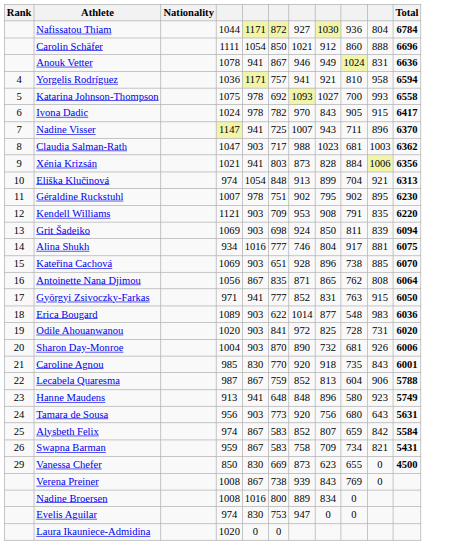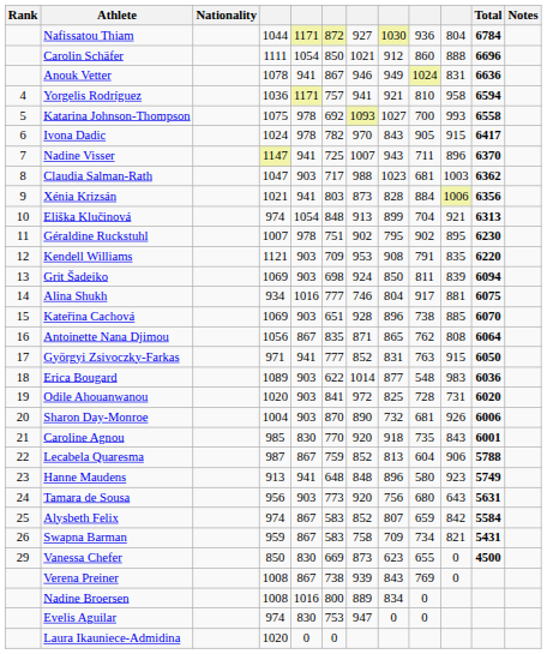 <table class="wikitable sortable" style="text-align:center">
 <tr>
 <th data-sort-type="number">Rank</th>
 <th>Athlete</th>
 <th>Nationality</th>
 <th></th>
 <th></th>
 <th></th>
 <th></th>
 <th></th>
 <th></th>
 <th></th>
 <th>Total</th>
+<th>Notes</th>
 </tr>
 <tr>
 <td></td>
 <td align=left><a href='#'>Nafissatou Thiam</a></td>
 <td align=left></td>
 <td>1044</td>
 <td bgcolor="f2f5a9">1171</td>
 <td bgcolor="f2f5a9">872</td>
 <td>927</td>
 <td bgcolor="F2F5A9">1030</td>
 <td>936</td>
 <td>804</td>
 <td><strong>6784</strong></td>
+<td></td>
 </tr>
 <tr>
 <td></td>
 <td align=left><a href='#'>Carolin Schäfer</a></td>
 <td align=left></td>
 <td>1111</td>
 <td>1054</td>
 <td>850</td>
 <td>1021</td>
 <td>912</td>
 <td>860</td>
 <td>888</td>
 <td><strong>6696</strong></td>
+<td></td>
 </tr>
 <tr>
 <td></td>
 <td align=left><a href='#'>Anouk Vetter</a></td>
 <td align=left></td>
 <td>1078</td>
 <td>941</td>
 <td>867</td>
 <td>946</td>
 <td>949</td>
 <td bgcolor="F2F5A9">1024</td>
 <td>831</td>
 <td><strong>6636</strong></td>
+<td><strong></strong></td>
 </tr>
 <tr>
 <td>4</td>
 <td align=left><a href='#'>Yorgelis Rodríguez</a></td>
 <td align=left></td>
 <td>1036</td>
 <td bgcolor="F2F5A9">1171</td>
 <td>757</td>
 <td>941</td>
 <td>921</td>
 <td>810</td>
 <td>958</td>
 <td><strong>6594</strong></td>
+<td><strong></strong></td>
 </tr>
 <tr>
 <td>5</td>
 <td align=left><a href='#'>Katarina Johnson-Thompson</a></td>
 <td align=left></td>
 <td>1075</td>
 <td>978</td>
 <td>692</td>
 <td bgcolor="F2F5A9">1093</td>
 <td>1027</td>
 <td>700</td>
 <td>993</td>
 <td><strong>6558</strong></td>
+<td></td>
 </tr>
 <tr>
 <td>6</td>
 <td align=left><a href='#'>Ivona Dadic</a></td>
 <td align=left></td>
 <td>1024</td>
 <td>978</td>
 <td>782</td>
 <td>970</td>
 <td>843</td>
 <td>905</td>
 <td>915</td>
 <td><strong>6417</strong></td>
+<td><strong></strong></td>
 </tr>
 <tr>
 <td>7</td>
 <td align=left><a href='#'>Nadine Visser</a></td>
 <td align=left></td>
 <td bgcolor="F2F5A9">1147</td>
 <td>941</td>
 <td>725</td>
 <td>1007</td>
 <td>943</td>
 <td>711</td>
 <td>896</td>
 <td><strong>6370</strong></td>
+<td></td>
 </tr>
 <tr>
 <td>8</td>
 <td align=left><a href='#'>Claudia Salman-Rath</a></td>
 <td align=left></td>
 <td>1047</td>
 <td>903</td>
 <td>717</td>
 <td>988</td>
 <td>1023</td>
 <td>681</td>
 <td>1003</td>
 <td><strong>6362</strong></td>
+<td></td>
 </tr>
 <tr>
 <td>9</td>
 <td align=left><a href='#'>Xénia Krizsán</a></td>
 <td align=left></td>
 <td>1021</td>
 <td>941</td>
 <td>803</td>
 <td>873</td>
 <td>828</td>
 <td>884</td>
 <td bgcolor="F2F5A9">1006</td>
 <td><strong>6356</strong></td>
+<td></td>
 </tr>
 <tr>
 <td>10</td>
 <td align=left><a href='#'>Eliška Klučinová</a></td>
 <td align=left></td>
 <td>974</td>
 <td>1054</td>
 <td>848</td>
 <td>913</td>
 <td>899</td>
 <td>704</td>
 <td>921</td>
 <td><strong>6313</strong></td>
+<td></td>
 </tr>
 <tr>
 <td>11</td>
 <td align=left><a href='#'>Géraldine Ruckstuhl</a></td>
 <td align=left></td>
 <td>1007</td>
 <td>978</td>
 <td>751</td>
 <td>902</td>
 <td>795</td>
 <td>902</td>
 <td>895</td>
 <td><strong>6230</strong></td>
+<td></td>
 </tr>
 <tr>
 <td>12</td>
 <td align=left><a href='#'>Kendell Williams</a></td>
 <td align=left></td>
 <td>1121</td>
 <td>903</td>
 <td>709</td>
 <td>953</td>
 <td>908</td>
 <td>791</td>
 <td>835</td>
 <td><strong>6220</strong></td>
+<td></td>
 </tr>
 <tr>
 <td>13</td>
 <td align=left><a href='#'>Grit Šadeiko</a></td>
 <td align=left></td>
 <td>1069</td>
 <td>903</td>
 <td>698</td>
 <td>924</td>
 <td>850</td>
 <td>811</td>
 <td>839</td>
 <td><strong>6094</strong></td>
+<td></td>
 </tr>
 <tr>
 <td>14</td>
 <td align=left><a href='#'>Alina Shukh</a></td>
 <td align=left></td>
 <td>934</td>
 <td>1016</td>
 <td>777</td>
 <td>746</td>
 <td>804</td>
 <td>917</td>
 <td>881</td>
 <td><strong>6075</strong></td>
+<td></td>
 </tr>
 <tr>
 <td>15</td>
 <td align=left><a href='#'>Kateřina Cachová</a></td>
 <td align=left></td>
 <td>1069</td>
 <td>903</td>
 <td>651</td>
 <td>928</td>
 <td>896</td>
 <td>738</td>
 <td>885</td>
 <td><strong>6070</strong></td>
+<td></td>
 </tr>
 <tr>
 <td>16</td>
 <td align=left><a href='#'>Antoinette Nana Djimou</a></td>
 <td align=left></td>
 <td>1056</td>
 <td>867</td>
 <td>835</td>
 <td>871</td>
 <td>865</td>
 <td>762</td>
 <td>808</td>
 <td><strong>6064</strong></td>
+<td></td>
 </tr>
 <tr>
 <td>17</td>
 <td align=left><a href='#'>Györgyi Zsivoczky-Farkas</a></td>
 <td align=left></td>
 <td>971</td>
 <td>941</td>
 <td>777</td>
 <td>852</td>
 <td>831</td>
 <td>763</td>
 <td>915</td>
 <td><strong>6050</strong></td>
+<td></td>
 </tr>
 <tr>
 <td>18</td>
 <td align=left><a href='#'>Erica Bougard</a></td>
 <td align=left></td>
 <td>1089</td>
 <td>903</td>
 <td>622</td>
 <td>1014</td>
 <td>877</td>
 <td>548</td>
 <td>983</td>
 <td><strong>6036</strong></td>
+<td></td>
 </tr>
 <tr>
 <td>19</td>
 <td align=left><a href='#'>Odile Ahouanwanou</a></td>
 <td align=left></td>
 <td>1020</td>
 <td>903</td>
 <td>841</td>
 <td>972</td>
 <td>825</td>
 <td>728</td>
 <td>731</td>
 <td><strong>6020</strong></td>
+<td></td>
 </tr>
 <tr>
 <td>20</td>
 <td align=left><a href='#'>Sharon Day-Monroe</a></td>
 <td align=left></td>
 <td>1004</td>
 <td>903</td>
 <td>870</td>
 <td>890</td>
 <td>732</td>
 <td>681</td>
 <td>926</td>
 <td><strong>6006</strong></td>
+<td></td>
 </tr>
 <tr>
 <td>21</td>
 <td align=left><a href='#'>Caroline Agnou</a></td>
 <td align=left></td>
 <td>985</td>
 <td>830</td>
 <td>770</td>
 <td>920</td>
 <td>918</td>
 <td>735</td>
 <td>843</td>
 <td><strong>6001</strong></td>
+<td></td>
 </tr>
 <tr>
 <td>22</td>
 <td align=left><a href='#'>Lecabela Quaresma</a></td>
 <td align=left></td>
 <td>987</td>
 <td>867</td>
 <td>759</td>
 <td>852</td>
 <td>813</td>
 <td>604</td>
 <td>906</td>
 <td><strong>5788</strong></td>
+<td></td>
 </tr>
 <tr>
 <td>23</td>
 <td align=left><a href='#'>Hanne Maudens</a></td>
 <td align=left></td>
 <td>913</td>
 <td>941</td>
 <td>648</td>
 <td>848</td>
 <td>896</td>
 <td>580</td>
 <td>923</td>
 <td><strong>5749</strong></td>
+<td></td>
 </tr>
 <tr>
 <td>24</td>
 <td align=left><a href='#'>Tamara de Sousa</a></td>
 <td align=left></td>
 <td>956</td>
 <td>903</td>
 <td>773</td>
 <td>920</td>
 <td>756</td>
 <td>680</td>
 <td>643</td>
 <td><strong>5631</strong></td>
+<td></td>
 </tr>
 <tr>
 <td>25</td>
 <td align=left><a href='#'>Alysbeth Felix</a></td>
 <td align=left></td>
 <td>974</td>
 <td>867</td>
 <td>583</td>
 <td>852</td>
 <td>807</td>
 <td>659</td>
 <td>842</td>
 <td><strong>5584</strong></td>
+<td></td>
 </tr>
 <tr>
 <td>26</td>
 <td align=left><a href='#'>Swapna Barman</a></td>
 <td align=left></td>
 <td>959</td>
 <td>867</td>
 <td>583</td>
 <td>758</td>
 <td>709</td>
 <td>734</td>
 <td>821</td>
 <td><strong>5431</strong></td>
+<td></td>
 </tr>
 <tr>
 <td>29</td>
 <td align=left><a href='#'>Vanessa Chefer</a></td>
 <td align=left></td>
 <td>850</td>
 <td>830</td>
 <td>669</td>
 <td>873</td>
 <td>623</td>
 <td>655</td>
 <td>0</td>
 <td><strong>4500</strong></td>
+<td></td>
 </tr>
 <tr>
 <td></td>
 <td align=left><a href='#'>Verena Preiner</a></td>
 <td align=left></td>
 <td>1008</td>
 <td>867</td>
 <td>738</td>
 <td>939</td>
 <td>843</td>
 <td>769</td>
 <td>0</td>
 <td><strong></strong></td>
+<td></td>
 </tr>
 <tr>
 <td></td>
 <td align=left><a href='#'>Nadine Broersen</a></td>
 <td align=left></td>
 <td>1008</td>
 <td>1016</td>
 <td>800</td>
 <td>889</td>
 <td>834</td>
 <td>0</td>
 <td></td>
 <td><strong></strong></td>
+<td></td>
 </tr>
 <tr>
 <td></td>
 <td align=left><a href='#'>Evelis Aguilar</a></td>
 <td align=left></td>
 <td>974</td>
 <td>830</td>
 <td>753</td>
 <td>947</td>
 <td>0</td>
 <td>0</td>
 <td></td>
 <td><strong></strong></td>
+<td></td>
 </tr>
 <tr>
 <td></td>
 <td align=left><a href='#'>Laura Ikauniece-Admidina</a></td>
 <td align=left></td>
 <td>1020</td>
 <td>0</td>
 <td>0</td>
 <td></td>
 <td></td>
 <td></td>
 <td></td>
 <td><strong></strong></td>
+<td></td>
 </tr>
 </table>
